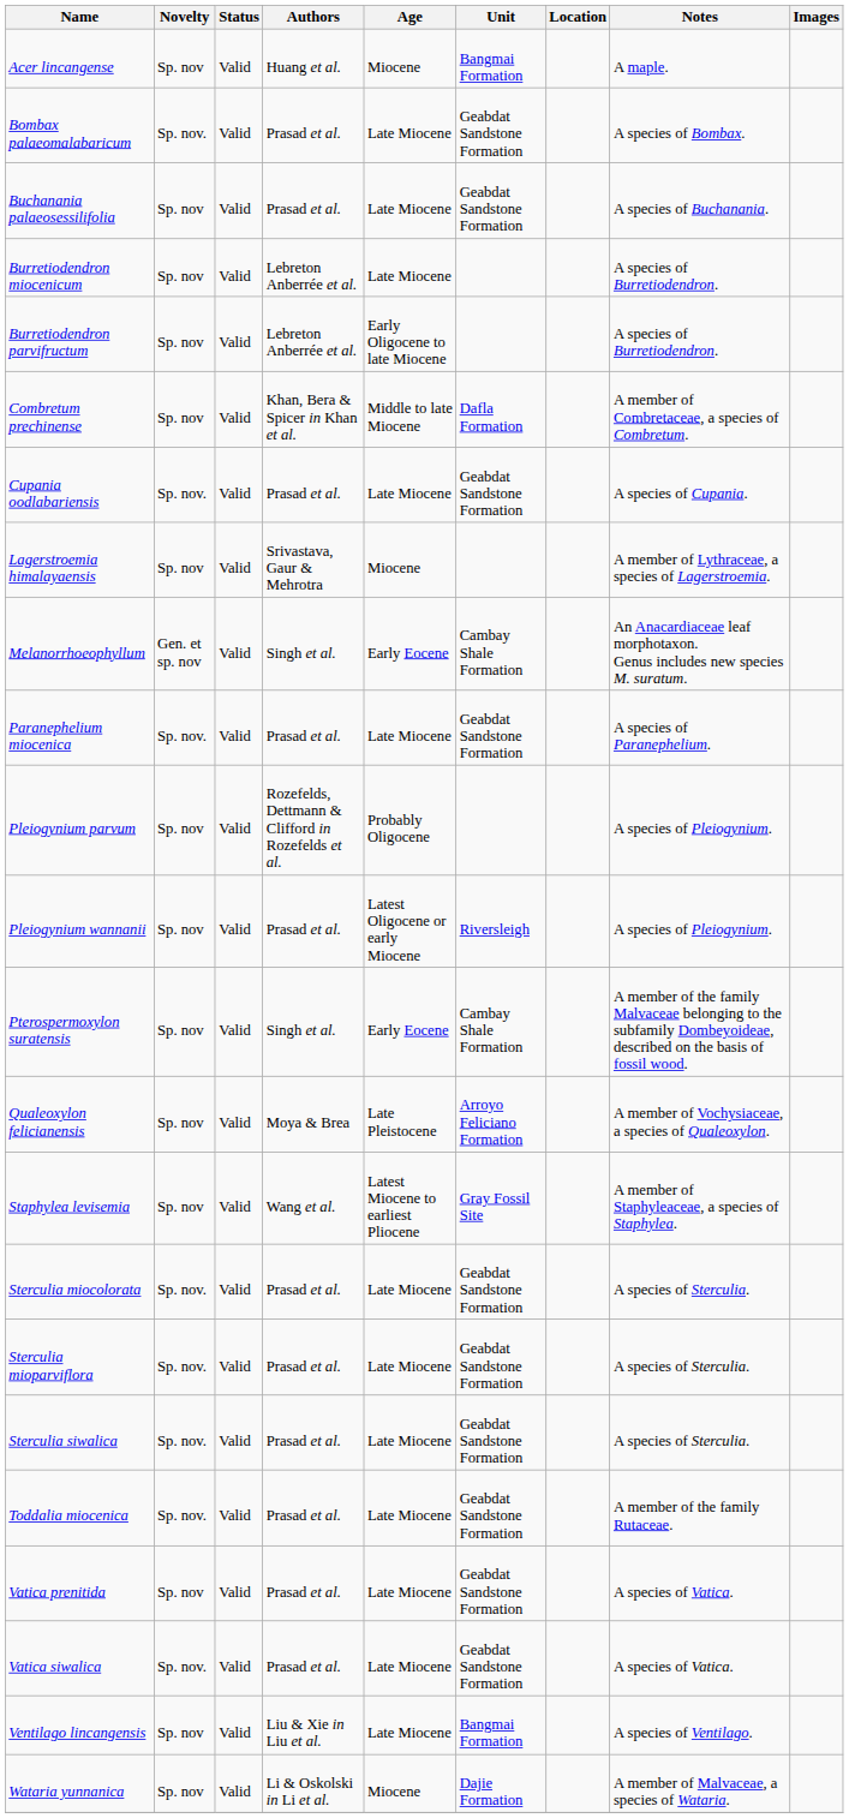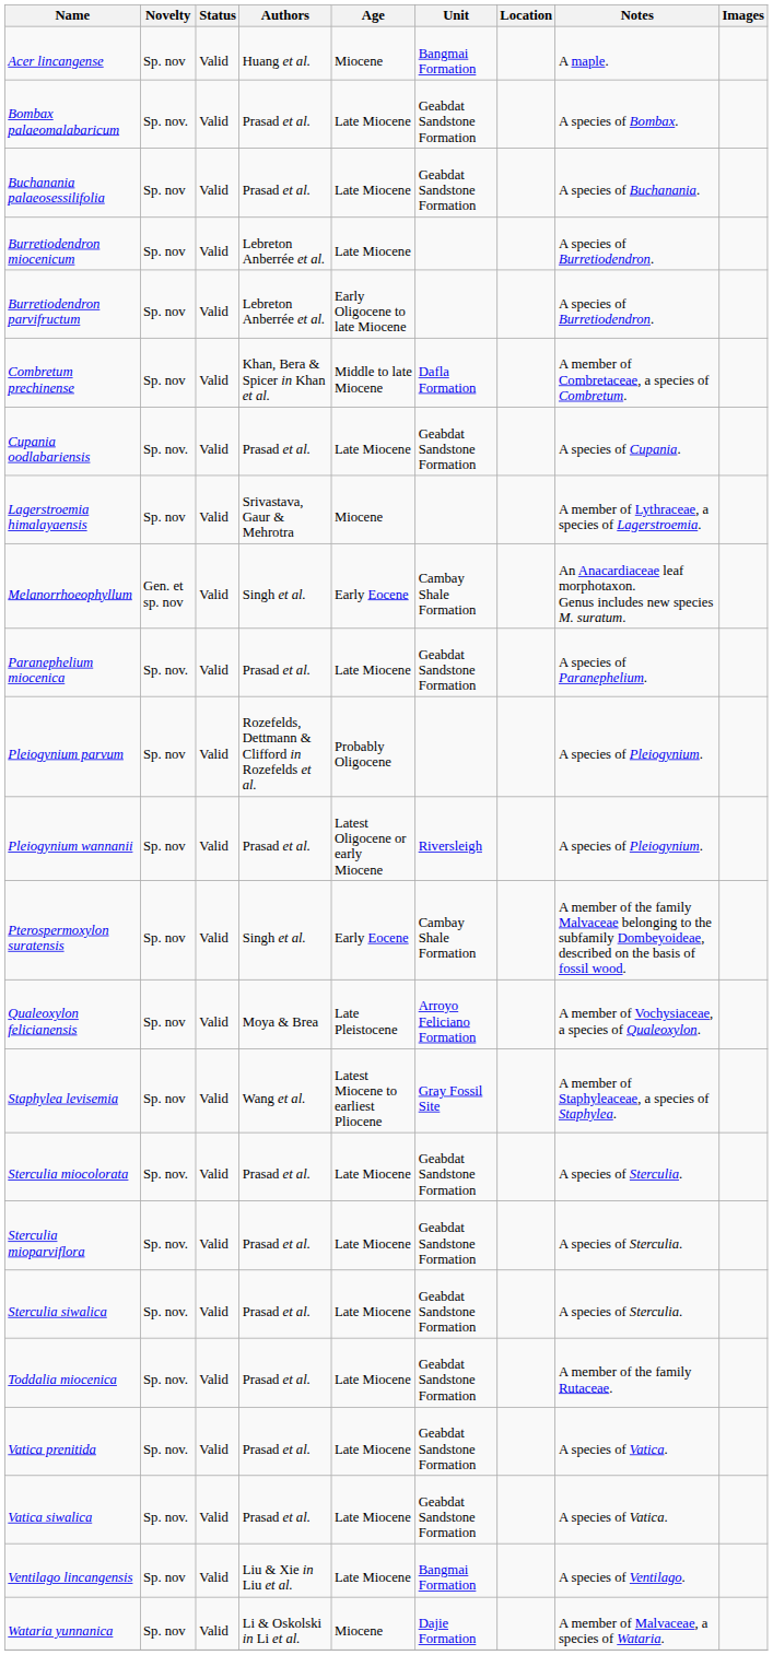 <table class="wikitable sortable" align="center" width="100%">
 <tr>
 <th>Name</th>
 <th>Novelty</th>
 <th>Status</th>
 <th>Authors</th>
 <th>Age</th>
 <th>Unit</th>
 <th>Location</th>
 <th>Notes</th>
 <th>Images</th>
 </tr>
 <tr>
 <td><br><em><a href='#'>Acer lincangense</a></em></td>
 <td><br>Sp. nov</td>
 <td><br>Valid</td>
 <td><br>Huang <em>et al.</em></td>
 <td><br>Miocene</td>
 <td><br><a href='#'>Bangmai Formation</a></td>
 <td><br></td>
 <td><br>A <a href='#'>maple</a>.</td>
 <td></td>
 </tr>
 <tr>
 <td><br><em><a href='#'>Bombax palaeomalabaricum</a></em></td>
 <td><br>Sp. nov.</td>
 <td><br>Valid</td>
 <td><br>Prasad <em>et al.</em></td>
 <td><br>Late Miocene</td>
 <td><br>Geabdat Sandstone Formation</td>
 <td><br></td>
 <td><br>A species of <em><a href='#'>Bombax</a></em>.</td>
 <td></td>
 </tr>
 <tr>
 <td><br><em><a href='#'>Buchanania palaeosessilifolia</a></em></td>
 <td><br>Sp. nov</td>
 <td><br>Valid</td>
 <td><br>Prasad <em>et al.</em></td>
 <td><br>Late Miocene</td>
 <td><br>Geabdat Sandstone Formation</td>
 <td><br></td>
 <td><br>A species of <em><a href='#'>Buchanania</a></em>.</td>
 <td></td>
 </tr>
 <tr>
 <td><br><em><a href='#'>Burretiodendron miocenicum</a></em></td>
 <td><br>Sp. nov</td>
 <td><br>Valid</td>
 <td><br>Lebreton Anberrée <em>et al.</em></td>
 <td><br>Late Miocene</td>
 <td></td>
 <td><br></td>
 <td><br>A species of <em><a href='#'>Burretiodendron</a></em>.</td>
 <td></td>
 </tr>
 <tr>
 <td><br><em><a href='#'>Burretiodendron parvifructum</a></em></td>
 <td><br>Sp. nov</td>
 <td><br>Valid</td>
 <td><br>Lebreton Anberrée <em>et al.</em></td>
 <td><br>Early Oligocene to late Miocene</td>
 <td></td>
 <td><br></td>
 <td><br>A species of <em><a href='#'>Burretiodendron</a></em>.</td>
 <td></td>
 </tr>
 <tr>
 <td><br><em><a href='#'>Combretum prechinense</a></em></td>
 <td><br>Sp. nov</td>
 <td><br>Valid</td>
 <td><br>Khan, Bera & Spicer <em>in</em> Khan <em>et al.</em></td>
 <td><br>Middle to late Miocene</td>
 <td><br><a href='#'>Dafla Formation</a></td>
 <td><br></td>
 <td><br>A member of <a href='#'>Combretaceae</a>, a species of <em><a href='#'>Combretum</a></em>.</td>
 <td></td>
 </tr>
 <tr>
 <td><br><em><a href='#'>Cupania oodlabariensis</a></em></td>
 <td><br>Sp. nov.</td>
 <td><br>Valid</td>
 <td><br>Prasad <em>et al.</em></td>
 <td><br>Late Miocene</td>
 <td><br>Geabdat Sandstone Formation</td>
 <td><br></td>
 <td><br>A species of <em><a href='#'>Cupania</a></em>.</td>
 <td></td>
 </tr>
 <tr>
 <td><br><em><a href='#'>Lagerstroemia himalayaensis</a></em></td>
 <td><br>Sp. nov</td>
 <td><br>Valid</td>
 <td><br>Srivastava, Gaur & Mehrotra</td>
 <td><br>Miocene</td>
 <td></td>
 <td><br></td>
 <td><br>A member of <a href='#'>Lythraceae</a>, a species of <em><a href='#'>Lagerstroemia</a></em>.</td>
 <td></td>
 </tr>
 <tr>
 <td><br><em><a href='#'>Melanorrhoeophyllum</a></em></td>
 <td><br>Gen. et sp. nov</td>
 <td><br>Valid</td>
 <td><br>Singh <em>et al.</em></td>
 <td><br>Early <a href='#'>Eocene</a></td>
 <td><br>Cambay Shale Formation</td>
 <td><br></td>
 <td><br>An <a href='#'>Anacardiaceae</a> leaf morphotaxon.<br> Genus includes new species <em>M. suratum</em>.</td>
 <td></td>
 </tr>
 <tr>
 <td><br><em><a href='#'>Paranephelium miocenica</a></em></td>
 <td><br>Sp. nov.</td>
 <td><br>Valid</td>
 <td><br>Prasad <em>et al.</em></td>
 <td><br>Late Miocene</td>
 <td><br>Geabdat Sandstone Formation</td>
 <td><br></td>
 <td><br>A species of <em><a href='#'>Paranephelium</a></em>.</td>
 <td></td>
 </tr>
 <tr>
 <td><br><em><a href='#'>Pleiogynium parvum</a></em></td>
 <td><br>Sp. nov</td>
 <td><br>Valid</td>
 <td><br>Rozefelds, Dettmann & Clifford <em>in</em> Rozefelds <em>et al.</em></td>
 <td><br>Probably Oligocene</td>
 <td></td>
 <td><br></td>
 <td><br>A species of <em><a href='#'>Pleiogynium</a></em>.</td>
 <td></td>
 </tr>
 <tr>
 <td><br><em><a href='#'>Pleiogynium wannanii</a></em></td>
 <td><br>Sp. nov</td>
 <td><br>Valid</td>
 <td><br>Prasad <em>et al.</em></td>
 <td><br>Latest Oligocene or early Miocene</td>
 <td><br><a href='#'>Riversleigh</a></td>
 <td><br></td>
 <td><br>A species of <em><a href='#'>Pleiogynium</a></em>.</td>
 <td></td>
 </tr>
 <tr>
 <td><br><em><a href='#'>Pterospermoxylon suratensis</a></em></td>
 <td><br>Sp. nov</td>
 <td><br>Valid</td>
 <td><br>Singh <em>et al.</em></td>
 <td><br>Early <a href='#'>Eocene</a></td>
 <td><br>Cambay Shale Formation</td>
 <td><br></td>
 <td><br>A member of the family <a href='#'>Malvaceae</a> belonging to the subfamily <a href='#'>Dombeyoideae</a>, described on the basis of <a href='#'>fossil wood</a>.</td>
 <td></td>
 </tr>
 <tr>
 <td><br><em><a href='#'>Qualeoxylon felicianensis</a></em></td>
 <td><br>Sp. nov</td>
 <td><br>Valid</td>
 <td><br>Moya & Brea</td>
 <td><br>Late Pleistocene</td>
 <td><br><a href='#'>Arroyo Feliciano Formation</a></td>
 <td><br></td>
 <td><br>A member of <a href='#'>Vochysiaceae</a>, a species of <em><a href='#'>Qualeoxylon</a></em>.</td>
 <td></td>
 </tr>
 <tr>
 <td><br><em><a href='#'>Staphylea levisemia</a></em></td>
 <td><br>Sp. nov</td>
 <td><br>Valid</td>
 <td><br>Wang <em>et al.</em></td>
 <td><br>Latest Miocene to earliest Pliocene</td>
 <td><br><a href='#'>Gray Fossil Site</a></td>
 <td><br></td>
 <td><br>A member of <a href='#'>Staphyleaceae</a>, a species of <em><a href='#'>Staphylea</a></em>.</td>
 <td></td>
 </tr>
 <tr>
 <td><br><em><a href='#'>Sterculia miocolorata</a></em></td>
 <td><br>Sp. nov.</td>
 <td><br>Valid</td>
 <td><br>Prasad <em>et al.</em></td>
 <td><br>Late Miocene</td>
 <td><br>Geabdat Sandstone Formation</td>
 <td><br></td>
 <td><br>A species of <em><a href='#'>Sterculia</a></em>.</td>
 <td></td>
 </tr>
 <tr>
 <td><br><em><a href='#'>Sterculia mioparviflora</a></em></td>
 <td><br>Sp. nov.</td>
 <td><br>Valid</td>
 <td><br>Prasad <em>et al.</em></td>
 <td><br>Late Miocene</td>
 <td><br>Geabdat Sandstone Formation</td>
 <td><br></td>
 <td><br>A species of <em>Sterculia</em>.</td>
 <td></td>
 </tr>
 <tr>
 <td><br><em><a href='#'>Sterculia siwalica</a></em></td>
 <td><br>Sp. nov.</td>
 <td><br>Valid</td>
 <td><br>Prasad <em>et al.</em></td>
 <td><br>Late Miocene</td>
 <td><br>Geabdat Sandstone Formation</td>
 <td><br></td>
 <td><br>A species of <em>Sterculia</em>.</td>
 <td></td>
 </tr>
 <tr>
 <td><br><em><a href='#'>Toddalia miocenica</a></em></td>
 <td><br>Sp. nov.</td>
 <td><br>Valid</td>
 <td><br>Prasad <em>et al.</em></td>
 <td><br>Late Miocene</td>
 <td><br>Geabdat Sandstone Formation</td>
 <td><br></td>
 <td><br>A member of the family <a href='#'>Rutaceae</a>.</td>
 <td></td>
 </tr>
 <tr>
 <td><br><em><a href='#'>Vatica prenitida</a></em></td>
-<td><br>Sp. nov</td>
+<td><br>Sp. nov.</td>
 <td><br>Valid</td>
 <td><br>Prasad <em>et al.</em></td>
 <td><br>Late Miocene</td>
 <td><br>Geabdat Sandstone Formation</td>
 <td><br></td>
 <td><br>A species of <em><a href='#'>Vatica</a></em>.</td>
 <td></td>
 </tr>
 <tr>
 <td><br><em><a href='#'>Vatica siwalica</a></em></td>
 <td><br>Sp. nov.</td>
 <td><br>Valid</td>
 <td><br>Prasad <em>et al.</em></td>
 <td><br>Late Miocene</td>
 <td><br>Geabdat Sandstone Formation</td>
 <td><br></td>
 <td><br>A species of <em>Vatica</em>.</td>
 <td></td>
 </tr>
 <tr>
 <td><br><em><a href='#'>Ventilago lincangensis</a></em></td>
 <td><br>Sp. nov</td>
 <td><br>Valid</td>
 <td><br>Liu & Xie <em>in</em> Liu <em>et al.</em></td>
 <td><br>Late Miocene</td>
 <td><br><a href='#'>Bangmai Formation</a></td>
 <td><br></td>
 <td><br>A species of <em><a href='#'>Ventilago</a></em>.</td>
 <td></td>
 </tr>
 <tr>
 <td><br><em><a href='#'>Wataria yunnanica</a></em></td>
 <td><br>Sp. nov</td>
 <td><br>Valid</td>
 <td><br>Li & Oskolski <em>in</em> Li <em>et al.</em></td>
 <td><br>Miocene</td>
 <td><br><a href='#'>Dajie Formation</a></td>
 <td><br></td>
 <td><br>A member of <a href='#'>Malvaceae</a>, a species of <em><a href='#'>Wataria</a></em>.</td>
 <td></td>
 </tr>
 <tr>
 </tr>
 </table>
